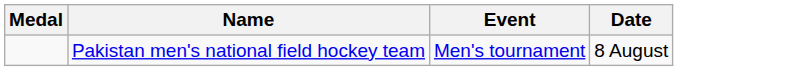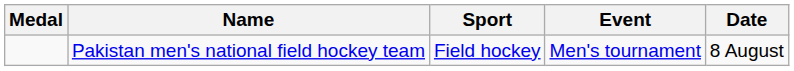 <table class="wikitable sortable" style="font-size:90%">
 <tr>
 <th>Medal</th>
 <th>Name</th>
+<th>Sport</th>
 <th>Event</th>
 <th>Date</th>
 </tr>
 <tr>
 <td></td>
 <td><a href='#'>Pakistan men's national field hockey team</a><br></td>
+<td><a href='#'>Field hockey</a></td>
 <td><a href='#'>Men's tournament</a></td>
 <td>8 August</td>
 </tr>
 </table>
